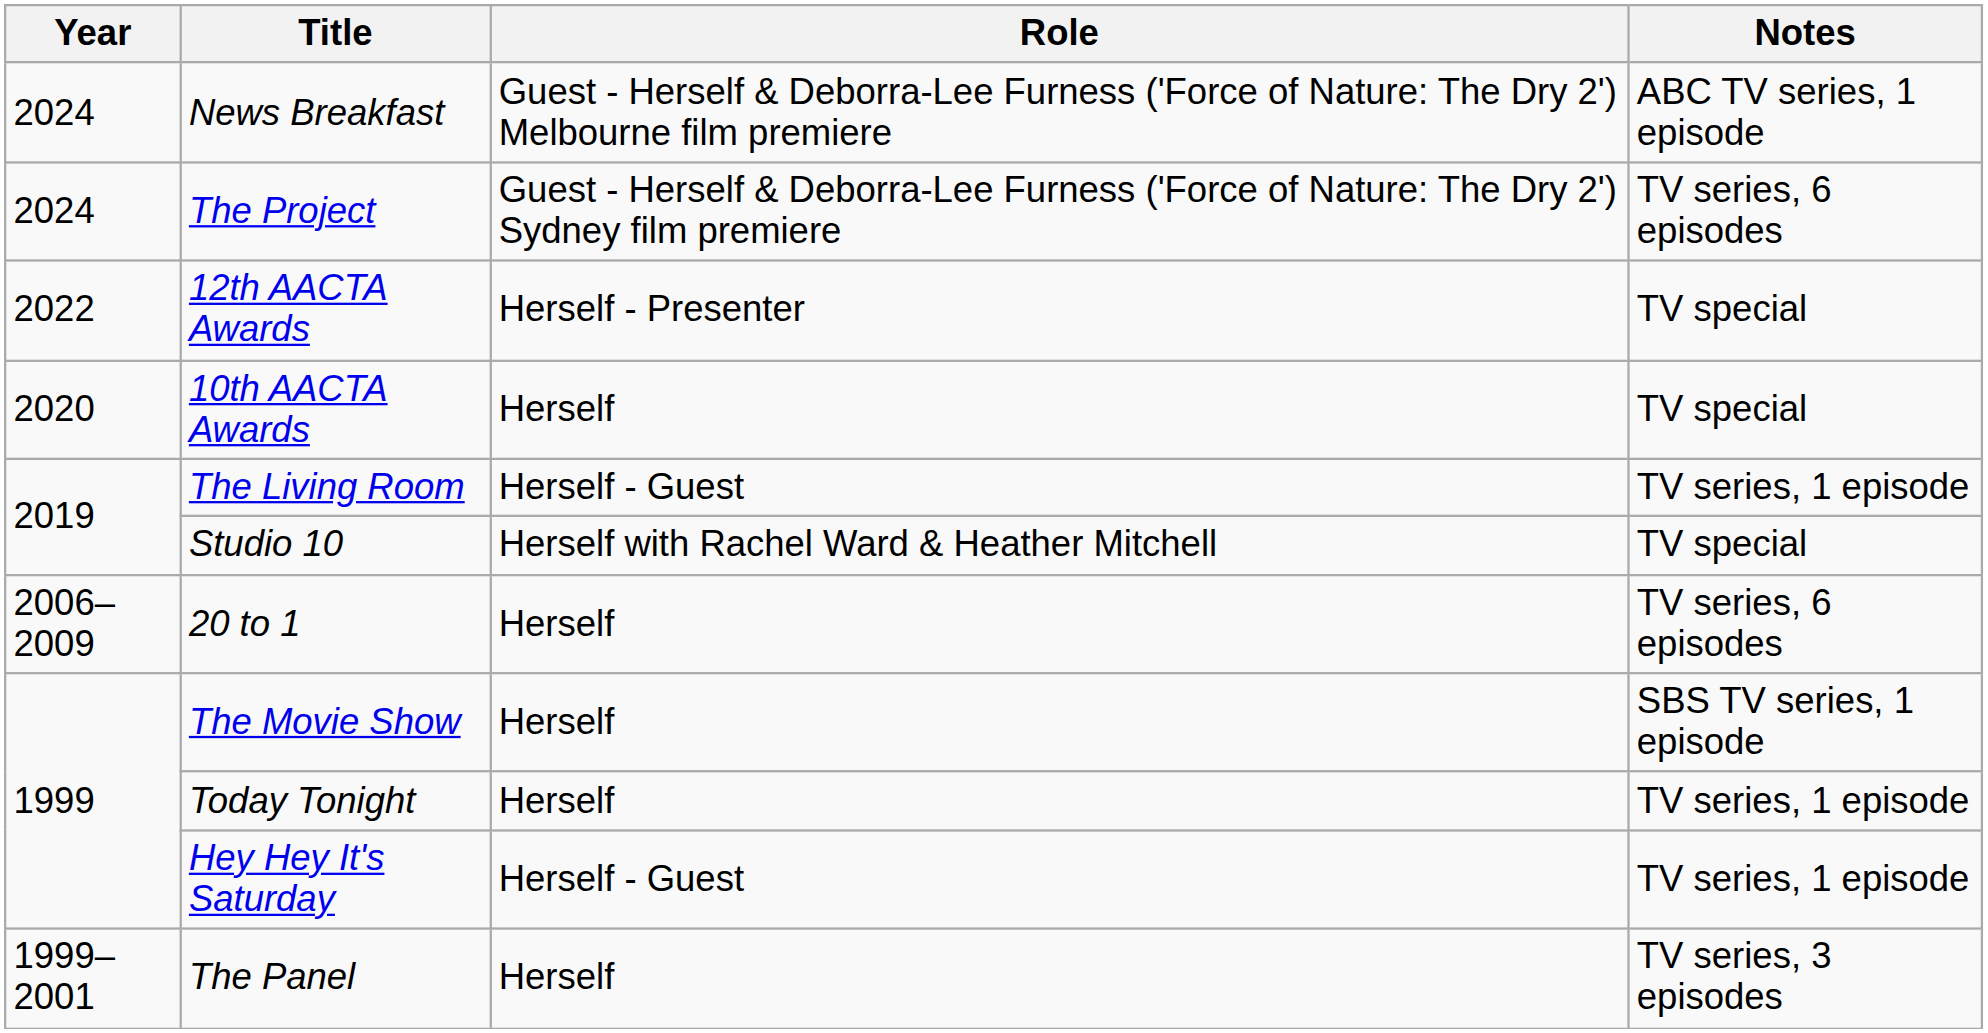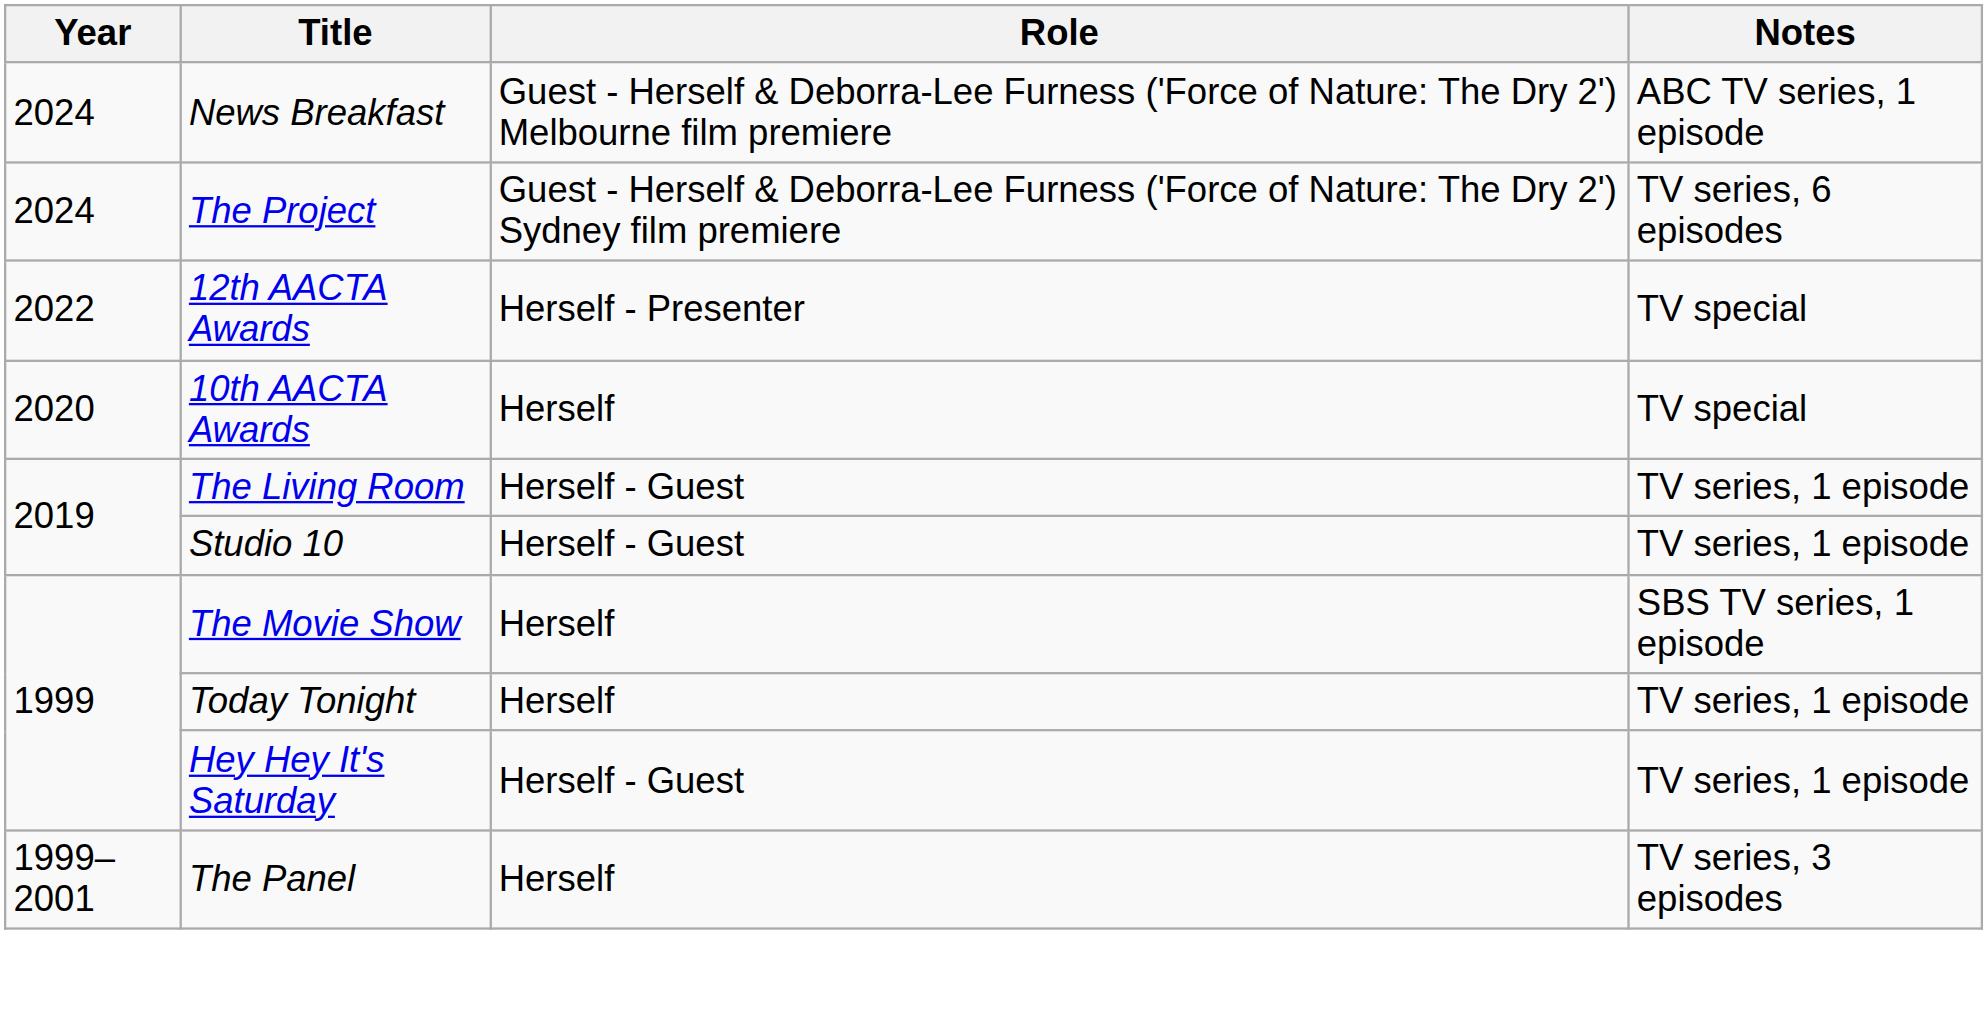 <table class="wikitable">
 <tr>
 <th>Year</th>
 <th>Title</th>
 <th>Role</th>
 <th>Notes</th>
 </tr>
 <tr>
 <td>2024</td>
 <td><em>News Breakfast</em></td>
 <td>Guest - Herself & Deborra-Lee Furness ('Force of Nature: The Dry 2') Melbourne film premiere</td>
 <td>ABC TV series, 1 episode</td>
 </tr>
 <tr>
 <td>2024</td>
 <td><em><a href='#'>The Project</a></em></td>
 <td>Guest - Herself & Deborra-Lee Furness ('Force of Nature: The Dry 2') Sydney film premiere</td>
 <td>TV series, 6 episodes</td>
 </tr>
 <tr>
 <td>2022</td>
 <td><em><a href='#'>12th AACTA Awards</a></em></td>
 <td>Herself - Presenter</td>
 <td>TV special</td>
 </tr>
 <tr>
 <td>2020</td>
 <td><em><a href='#'>10th AACTA Awards</a></em></td>
 <td>Herself</td>
 <td>TV special</td>
 </tr>
 <tr>
 <td rowspan="2">2019</td>
 <td><em><a href='#'>The Living Room</a></em></td>
 <td>Herself - Guest</td>
 <td>TV series, 1 episode</td>
 </tr>
 <tr>
 <td><em>Studio 10</em></td>
-<td>Herself with Rachel Ward & Heather Mitchell</td>
-<td>TV special</td>
-</tr>
-<tr>
-<td>2006–2009</td>
-<td><em>20 to 1</em></td>
-<td>Herself</td>
-<td>TV series, 6 episodes</td>
+<td>Herself - Guest</td>
+<td>TV series, 1 episode</td>
 </tr>
 <tr>
 <td rowspan="3">1999</td>
 <td><em><a href='#'>The Movie Show</a></em></td>
 <td>Herself</td>
 <td>SBS TV series, 1 episode</td>
 </tr>
 <tr>
 <td><em>Today Tonight</em></td>
 <td>Herself</td>
 <td>TV series, 1 episode</td>
 </tr>
 <tr>
 <td><em><a href='#'>Hey Hey It's Saturday</a></em></td>
 <td>Herself - Guest</td>
 <td>TV series, 1 episode</td>
 </tr>
 <tr>
 <td>1999–2001</td>
 <td><em>The Panel</em></td>
 <td>Herself</td>
 <td>TV series, 3 episodes</td>
 </tr>
 </table>
